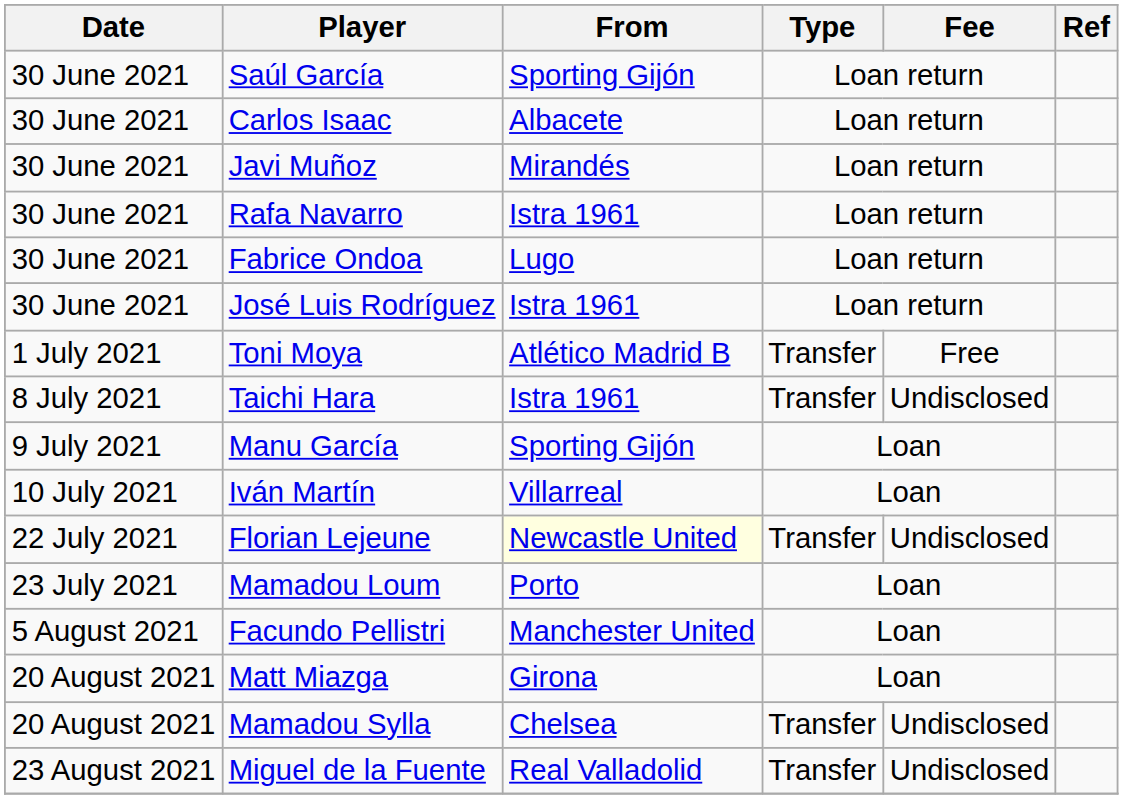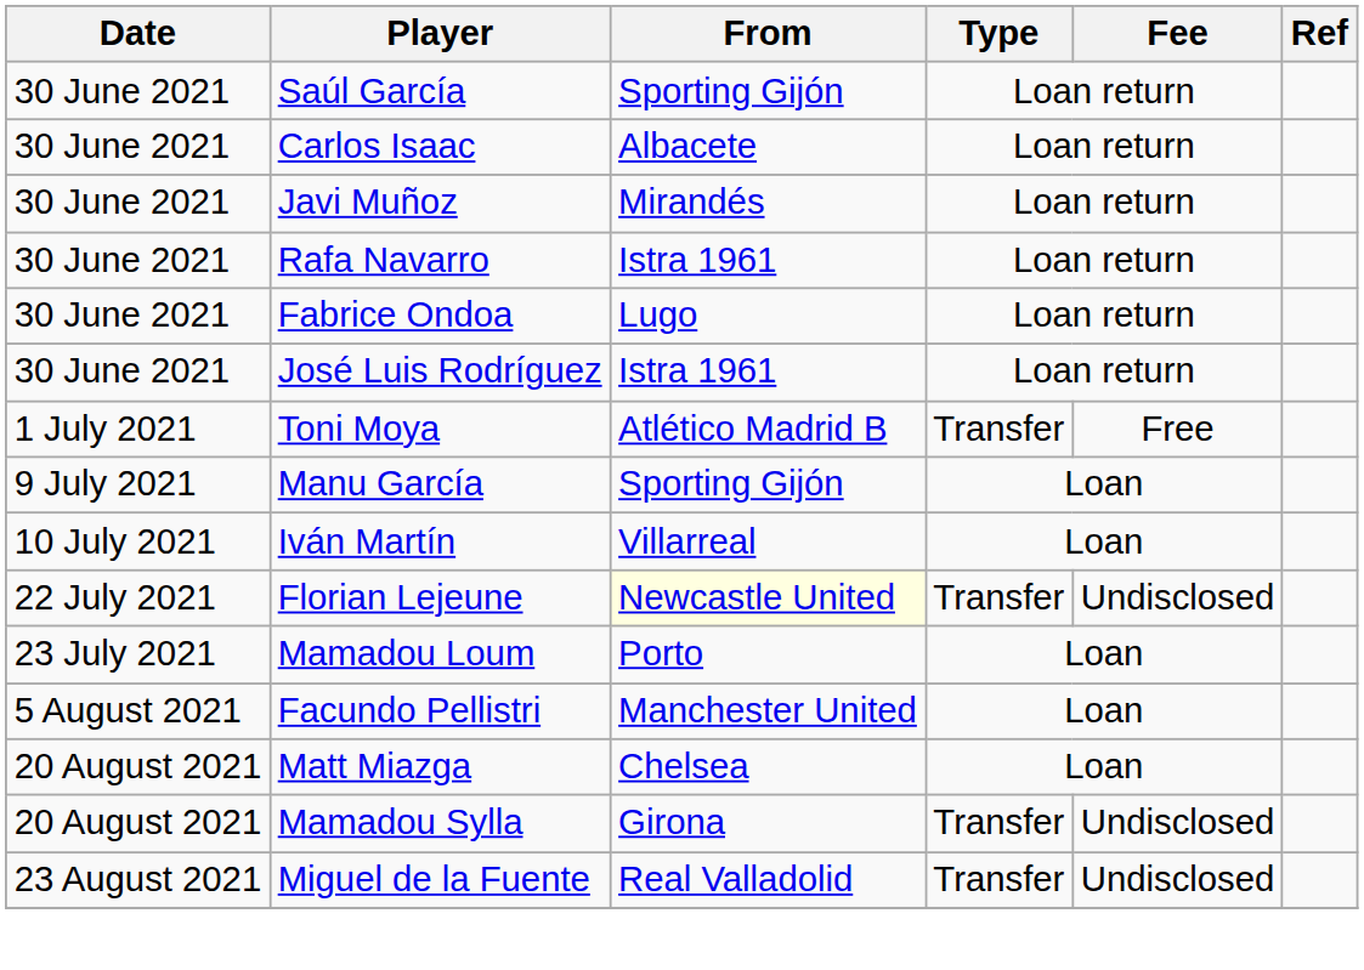 <table class="wikitable">
 <tr>
 <th>Date</th>
 <th>Player</th>
 <th>From</th>
 <th>Type</th>
 <th>Fee</th>
 <th>Ref</th>
 </tr>
 <tr>
 <td>30 June 2021</td>
 <td> <a href='#'>Saúl García</a></td>
 <td><a href='#'>Sporting Gijón</a></td>
 <td align=center colspan=2>Loan return</td>
 <td align=center></td>
 </tr>
 <tr>
 <td>30 June 2021</td>
 <td> <a href='#'>Carlos Isaac</a></td>
 <td><a href='#'>Albacete</a></td>
 <td align=center colspan=2>Loan return</td>
 <td align=center></td>
 </tr>
 <tr>
 <td>30 June 2021</td>
 <td> <a href='#'>Javi Muñoz</a></td>
 <td><a href='#'>Mirandés</a></td>
 <td align=center colspan=2>Loan return</td>
 <td align=center></td>
 </tr>
 <tr>
 <td>30 June 2021</td>
 <td> <a href='#'>Rafa Navarro</a></td>
 <td> <a href='#'>Istra 1961</a></td>
 <td align=center colspan=2>Loan return</td>
 <td align=center></td>
 </tr>
 <tr>
 <td>30 June 2021</td>
 <td> <a href='#'>Fabrice Ondoa</a></td>
 <td><a href='#'>Lugo</a></td>
 <td align=center colspan=2>Loan return</td>
 <td align=center></td>
 </tr>
 <tr>
 <td>30 June 2021</td>
 <td> <a href='#'>José Luis Rodríguez</a></td>
 <td> <a href='#'>Istra 1961</a></td>
 <td align=center colspan=2>Loan return</td>
 <td align=center></td>
 </tr>
 <tr>
 <td>1 July 2021</td>
 <td> <a href='#'>Toni Moya</a></td>
 <td><a href='#'>Atlético Madrid B</a></td>
 <td align=center>Transfer</td>
 <td align=center>Free</td>
 <td align=center></td>
 </tr>
 <tr>
-<td>8 July 2021</td>
-<td> <a href='#'>Taichi Hara</a></td>
-<td> <a href='#'>Istra 1961</a></td>
-<td align=center>Transfer</td>
-<td align=center>Undisclosed</td>
-<td align=center></td>
-</tr>
-<tr>
 <td>9 July 2021</td>
 <td> <a href='#'>Manu García</a></td>
 <td><a href='#'>Sporting Gijón</a></td>
 <td align=center colspan=2>Loan</td>
 <td align=center></td>
 </tr>
 <tr>
 <td>10 July 2021</td>
 <td> <a href='#'>Iván Martín</a></td>
 <td><a href='#'>Villarreal</a></td>
 <td align=center colspan=2>Loan</td>
 <td align=center></td>
 </tr>
 <tr>
 <td>22 July 2021</td>
 <td> <a href='#'>Florian Lejeune</a></td>
 <td style="background: lightyellow;"> <a href='#'>Newcastle United</a></td>
 <td align=center>Transfer</td>
 <td align=center>Undisclosed</td>
 <td align=center></td>
 </tr>
 <tr>
 <td>23 July 2021</td>
 <td> <a href='#'>Mamadou Loum</a></td>
 <td> <a href='#'>Porto</a></td>
 <td align=center colspan=2>Loan</td>
 <td align=center></td>
 </tr>
 <tr>
 <td>5 August 2021</td>
 <td> <a href='#'>Facundo Pellistri</a></td>
 <td> <a href='#'>Manchester United</a></td>
 <td align=center colspan=2>Loan</td>
 <td align=center></td>
 </tr>
 <tr>
 <td>20 August 2021</td>
 <td> <a href='#'>Matt Miazga</a></td>
-<td><a href='#'>Girona</a></td>
+<td> <a href='#'>Chelsea</a></td>
 <td align=center colspan=2>Loan</td>
 <td align=center></td>
 </tr>
 <tr>
 <td>20 August 2021</td>
 <td> <a href='#'>Mamadou Sylla</a></td>
-<td> <a href='#'>Chelsea</a></td>
+<td><a href='#'>Girona</a></td>
 <td align=center>Transfer</td>
 <td align=center>Undisclosed</td>
 <td align=center></td>
 </tr>
 <tr>
 <td>23 August 2021</td>
 <td> <a href='#'>Miguel de la Fuente</a></td>
 <td><a href='#'>Real Valladolid</a></td>
 <td align=center>Transfer</td>
 <td align=center>Undisclosed</td>
 <td align=center></td>
 </tr>
 <tr>
 </tr>
 </table>
